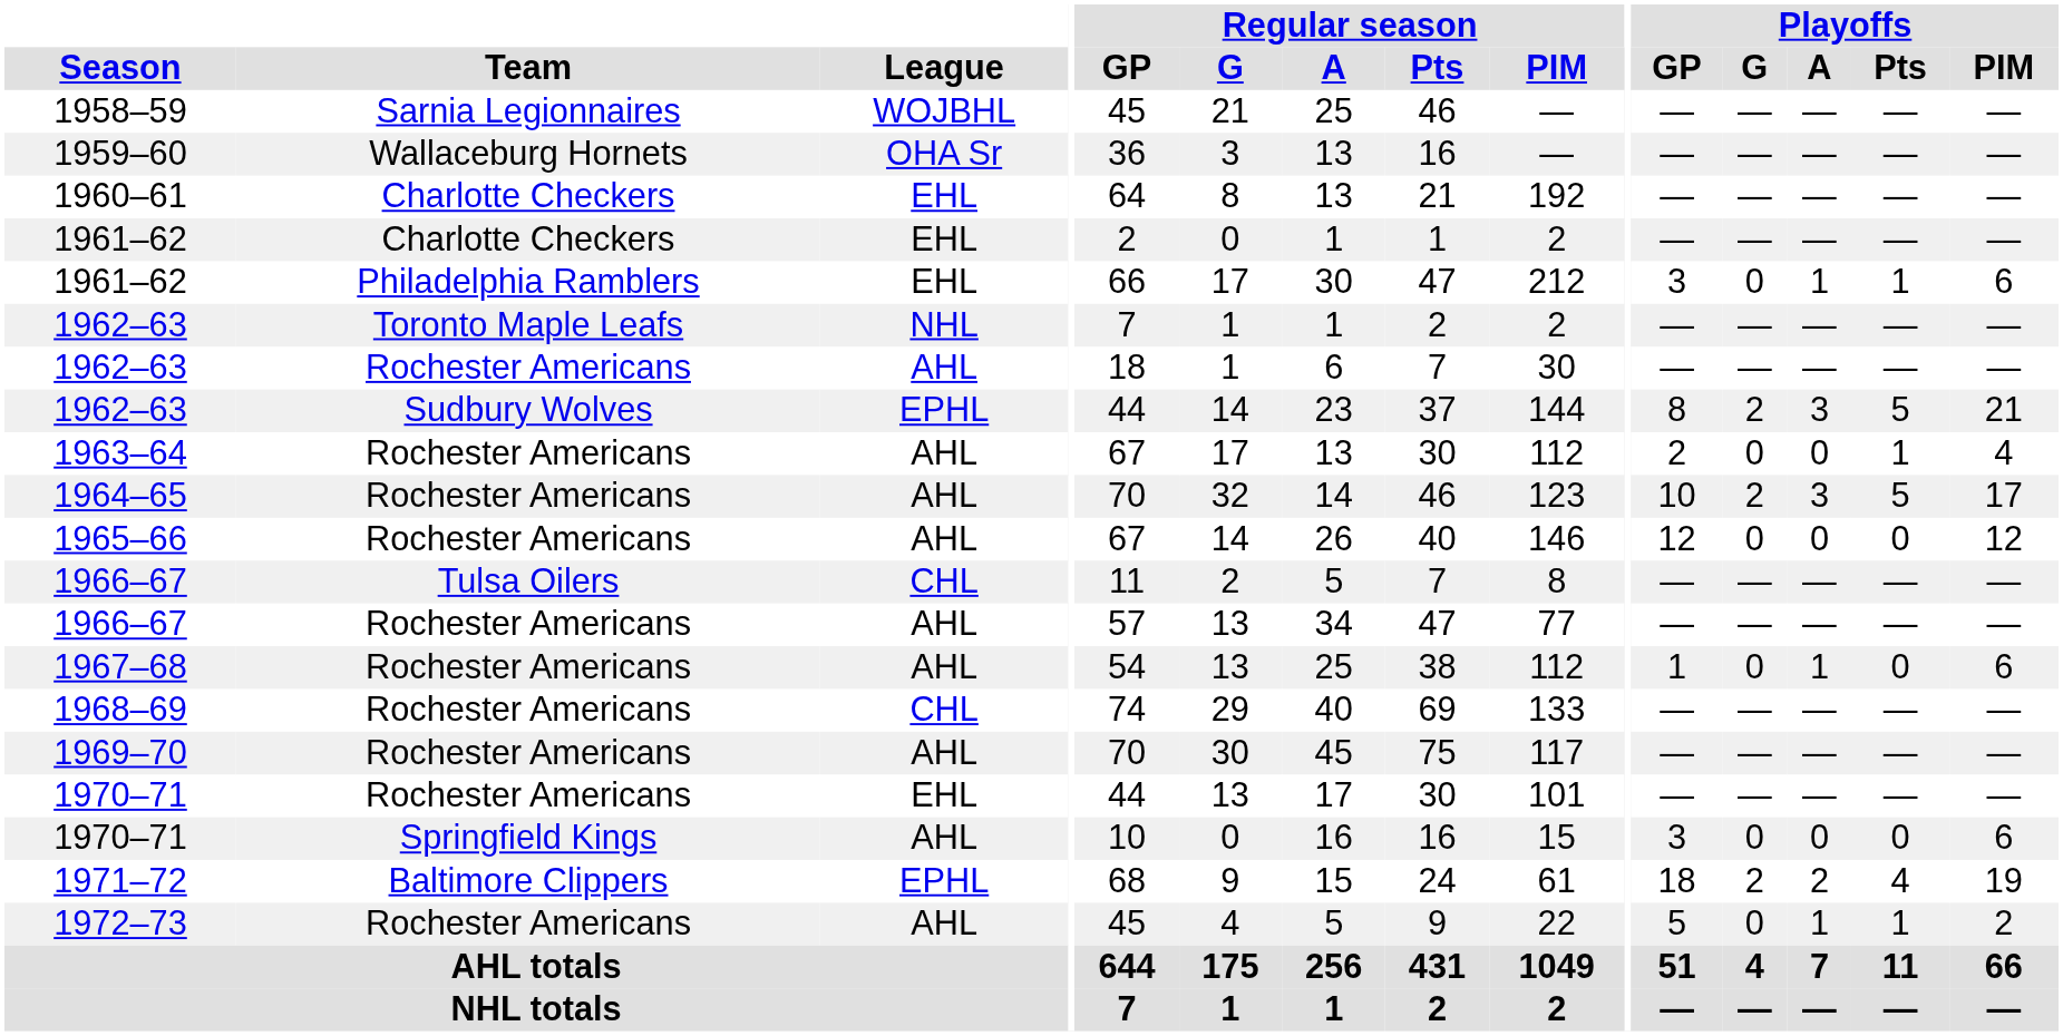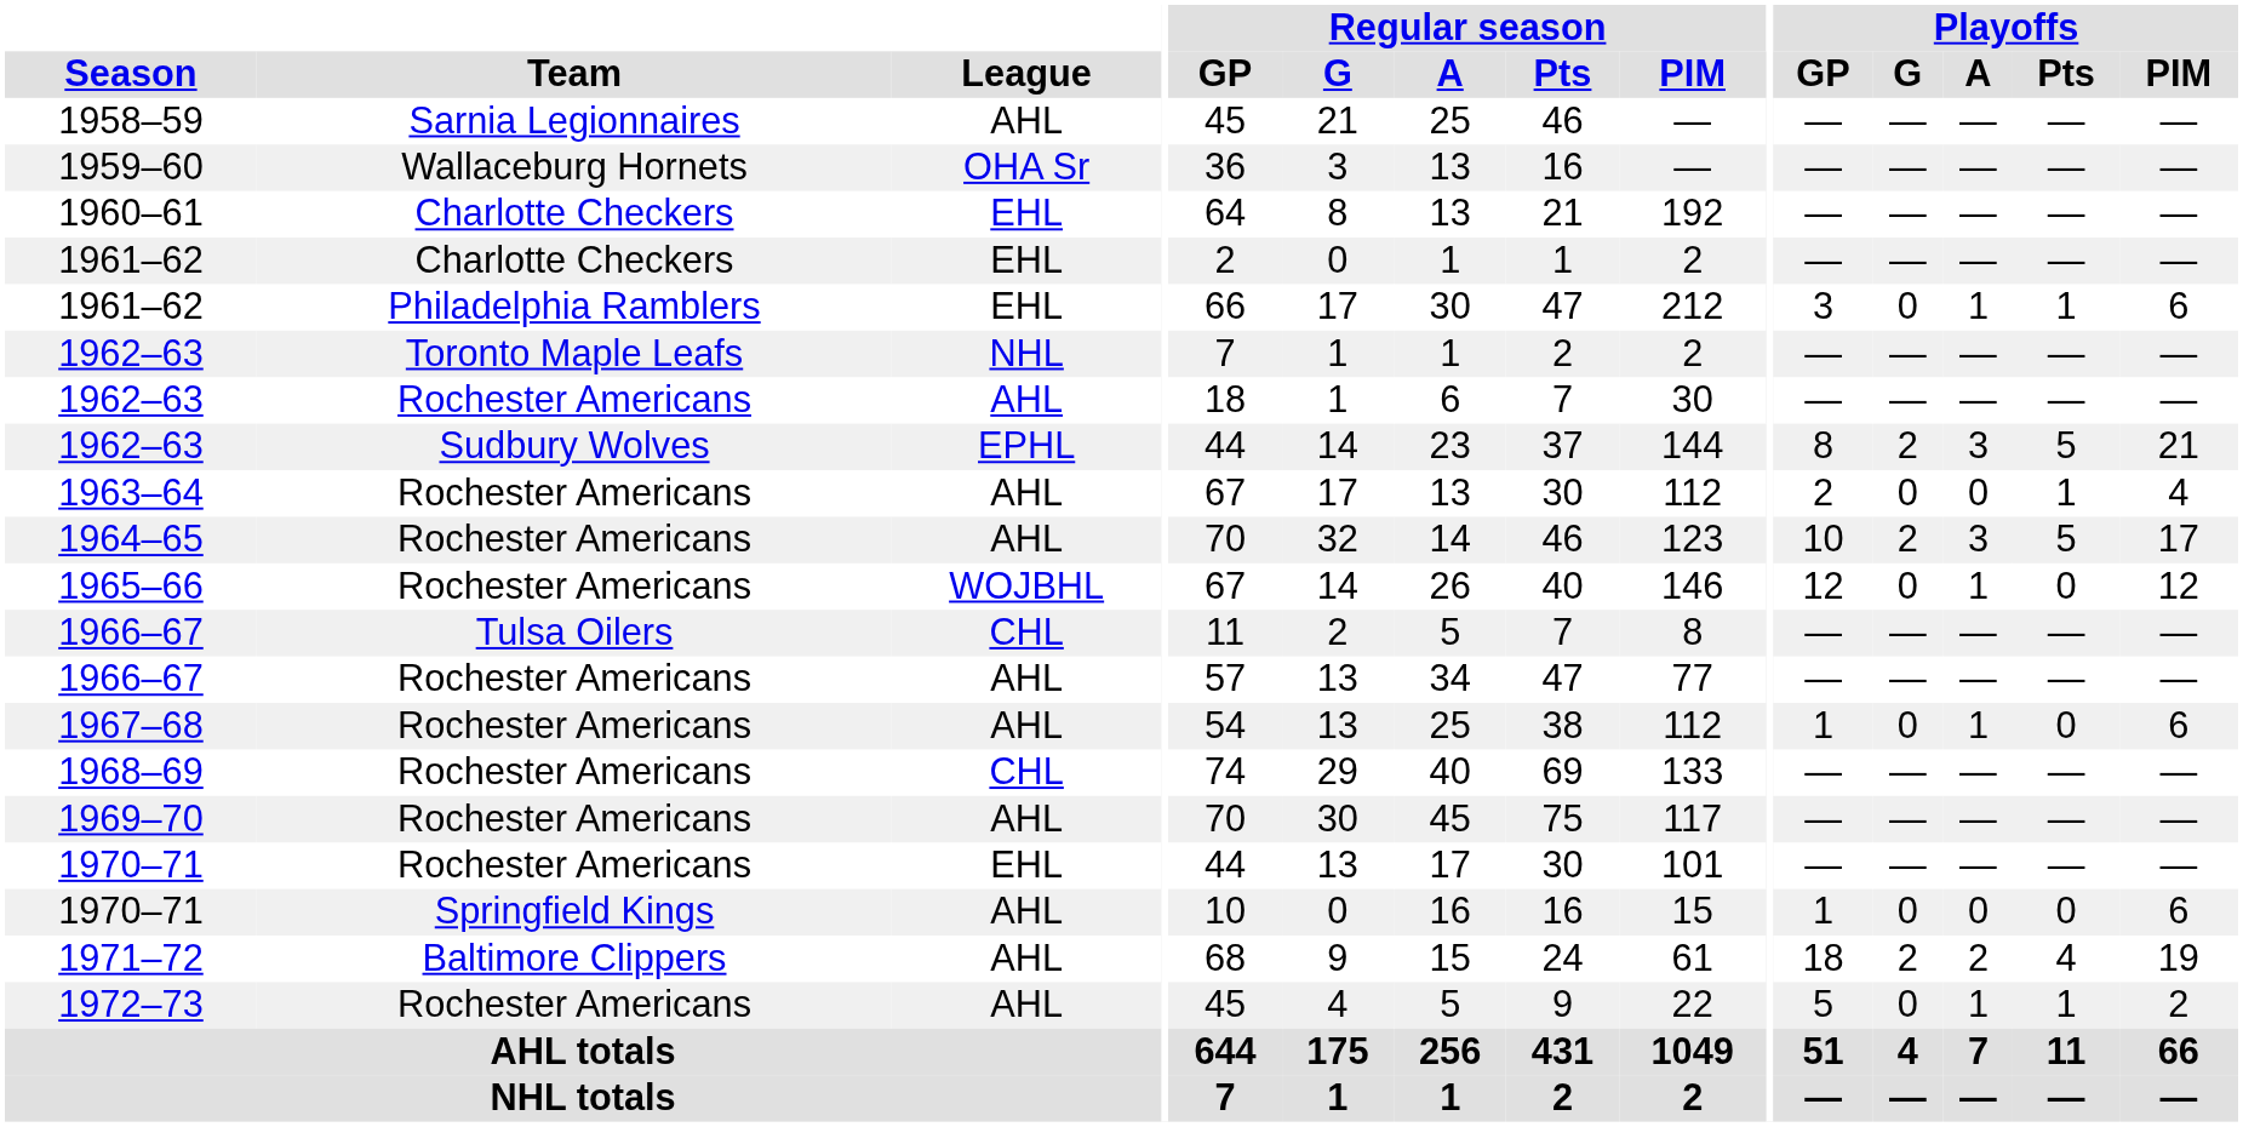 <table border="0" cellpadding="1" cellspacing="0" style="text-align:center; width:60em">
 <tr bgcolor="#e0e0e0">
 <th colspan="3" bgcolor="#ffffff"></th>
 <th rowspan="100" bgcolor="#ffffff"></th>
 <th colspan="5"><a href='#'>Regular season</a></th>
 <th rowspan="100" bgcolor="#ffffff"></th>
 <th colspan="5"><a href='#'>Playoffs</a></th>
 </tr>
 <tr bgcolor="#e0e0e0">
 <th><a href='#'>Season</a></th>
 <th>Team</th>
 <th>League</th>
 <th>GP</th>
 <th><a href='#'>G</a></th>
 <th><a href='#'>A</a></th>
 <th><a href='#'>Pts</a></th>
 <th><a href='#'>PIM</a></th>
 <th>GP</th>
 <th>G</th>
 <th>A</th>
 <th>Pts</th>
 <th>PIM</th>
 </tr>
 <tr>
 <td>1958–59</td>
 <td><a href='#'>Sarnia Legionnaires</a></td>
-<td><a href='#'>WOJBHL</a></td>
+<td>AHL</td>
 <td>45</td>
 <td>21</td>
 <td>25</td>
 <td>46</td>
 <td>—</td>
 <td>—</td>
 <td>—</td>
 <td>—</td>
 <td>—</td>
 <td>—</td>
 </tr>
 <tr bgcolor="#f0f0f0">
 <td>1959–60</td>
 <td>Wallaceburg Hornets</td>
 <td><a href='#'>OHA Sr</a></td>
 <td>36</td>
 <td>3</td>
 <td>13</td>
 <td>16</td>
 <td>—</td>
 <td>—</td>
 <td>—</td>
 <td>—</td>
 <td>—</td>
 <td>—</td>
 </tr>
 <tr>
 <td>1960–61</td>
 <td><a href='#'>Charlotte Checkers</a></td>
 <td><a href='#'>EHL</a></td>
 <td>64</td>
 <td>8</td>
 <td>13</td>
 <td>21</td>
 <td>192</td>
 <td>—</td>
 <td>—</td>
 <td>—</td>
 <td>—</td>
 <td>—</td>
 </tr>
 <tr bgcolor="#f0f0f0">
 <td>1961–62</td>
 <td>Charlotte Checkers</td>
 <td>EHL</td>
 <td>2</td>
 <td>0</td>
 <td>1</td>
 <td>1</td>
 <td>2</td>
 <td>—</td>
 <td>—</td>
 <td>—</td>
 <td>—</td>
 <td>—</td>
 </tr>
 <tr>
 <td>1961–62</td>
 <td><a href='#'>Philadelphia Ramblers</a></td>
 <td>EHL</td>
 <td>66</td>
 <td>17</td>
 <td>30</td>
 <td>47</td>
 <td>212</td>
 <td>3</td>
 <td>0</td>
 <td>1</td>
 <td>1</td>
 <td>6</td>
 </tr>
 <tr bgcolor="#f0f0f0">
 <td><a href='#'>1962–63</a></td>
 <td><a href='#'>Toronto Maple Leafs</a></td>
 <td><a href='#'>NHL</a></td>
 <td>7</td>
 <td>1</td>
 <td>1</td>
 <td>2</td>
 <td>2</td>
 <td>—</td>
 <td>—</td>
 <td>—</td>
 <td>—</td>
 <td>—</td>
 </tr>
 <tr>
 <td><a href='#'>1962–63</a></td>
 <td><a href='#'>Rochester Americans</a></td>
 <td><a href='#'>AHL</a></td>
 <td>18</td>
 <td>1</td>
 <td>6</td>
 <td>7</td>
 <td>30</td>
 <td>—</td>
 <td>—</td>
 <td>—</td>
 <td>—</td>
 <td>—</td>
 </tr>
 <tr bgcolor="#f0f0f0">
 <td><a href='#'>1962–63</a></td>
 <td><a href='#'>Sudbury Wolves</a></td>
 <td><a href='#'>EPHL</a></td>
 <td>44</td>
 <td>14</td>
 <td>23</td>
 <td>37</td>
 <td>144</td>
 <td>8</td>
 <td>2</td>
 <td>3</td>
 <td>5</td>
 <td>21</td>
 </tr>
 <tr>
 <td><a href='#'>1963–64</a></td>
 <td>Rochester Americans</td>
 <td>AHL</td>
 <td>67</td>
 <td>17</td>
 <td>13</td>
 <td>30</td>
 <td>112</td>
 <td>2</td>
 <td>0</td>
 <td>0</td>
 <td>1</td>
 <td>4</td>
 </tr>
 <tr bgcolor="#f0f0f0">
 <td><a href='#'>1964–65</a></td>
 <td>Rochester Americans</td>
 <td>AHL</td>
 <td>70</td>
 <td>32</td>
 <td>14</td>
 <td>46</td>
 <td>123</td>
 <td>10</td>
 <td>2</td>
 <td>3</td>
 <td>5</td>
 <td>17</td>
 </tr>
 <tr>
 <td><a href='#'>1965–66</a></td>
 <td>Rochester Americans</td>
-<td>AHL</td>
+<td><a href='#'>WOJBHL</a></td>
 <td>67</td>
 <td>14</td>
 <td>26</td>
 <td>40</td>
 <td>146</td>
 <td>12</td>
 <td>0</td>
-<td>0</td>
+<td>1</td>
 <td>0</td>
 <td>12</td>
 </tr>
 <tr bgcolor="#f0f0f0">
 <td><a href='#'>1966–67</a></td>
 <td><a href='#'>Tulsa Oilers</a></td>
 <td><a href='#'>CHL</a></td>
 <td>11</td>
 <td>2</td>
 <td>5</td>
 <td>7</td>
 <td>8</td>
 <td>—</td>
 <td>—</td>
 <td>—</td>
 <td>—</td>
 <td>—</td>
 </tr>
 <tr>
 <td><a href='#'>1966–67</a></td>
 <td>Rochester Americans</td>
 <td>AHL</td>
 <td>57</td>
 <td>13</td>
 <td>34</td>
 <td>47</td>
 <td>77</td>
 <td>—</td>
 <td>—</td>
 <td>—</td>
 <td>—</td>
 <td>—</td>
 </tr>
 <tr bgcolor="#f0f0f0">
 <td><a href='#'>1967–68</a></td>
 <td>Rochester Americans</td>
 <td>AHL</td>
 <td>54</td>
 <td>13</td>
 <td>25</td>
 <td>38</td>
 <td>112</td>
 <td>1</td>
 <td>0</td>
 <td>1</td>
 <td>0</td>
 <td>6</td>
 </tr>
 <tr>
 <td><a href='#'>1968–69</a></td>
 <td>Rochester Americans</td>
 <td><a href='#'>CHL</a></td>
 <td>74</td>
 <td>29</td>
 <td>40</td>
 <td>69</td>
 <td>133</td>
 <td>—</td>
 <td>—</td>
 <td>—</td>
 <td>—</td>
 <td>—</td>
 </tr>
 <tr bgcolor="#f0f0f0">
 <td><a href='#'>1969–70</a></td>
 <td>Rochester Americans</td>
 <td>AHL</td>
 <td>70</td>
 <td>30</td>
 <td>45</td>
 <td>75</td>
 <td>117</td>
 <td>—</td>
 <td>—</td>
 <td>—</td>
 <td>—</td>
 <td>—</td>
 </tr>
 <tr>
 <td><a href='#'>1970–71</a></td>
 <td>Rochester Americans</td>
 <td>EHL</td>
 <td>44</td>
 <td>13</td>
 <td>17</td>
 <td>30</td>
 <td>101</td>
 <td>—</td>
 <td>—</td>
 <td>—</td>
 <td>—</td>
 <td>—</td>
 </tr>
 <tr bgcolor="#f0f0f0">
 <td>1970–71</td>
 <td><a href='#'>Springfield Kings</a></td>
 <td>AHL</td>
 <td>10</td>
 <td>0</td>
 <td>16</td>
 <td>16</td>
 <td>15</td>
-<td>3</td>
+<td>1</td>
 <td>0</td>
 <td>0</td>
 <td>0</td>
 <td>6</td>
 </tr>
 <tr>
 <td><a href='#'>1971–72</a></td>
 <td><a href='#'>Baltimore Clippers</a></td>
-<td><a href='#'>EPHL</a></td>
+<td>AHL</td>
 <td>68</td>
 <td>9</td>
 <td>15</td>
 <td>24</td>
 <td>61</td>
 <td>18</td>
 <td>2</td>
 <td>2</td>
 <td>4</td>
 <td>19</td>
 </tr>
 <tr bgcolor="#f0f0f0">
 <td><a href='#'>1972–73</a></td>
 <td>Rochester Americans</td>
 <td>AHL</td>
 <td>45</td>
 <td>4</td>
 <td>5</td>
 <td>9</td>
 <td>22</td>
 <td>5</td>
 <td>0</td>
 <td>1</td>
 <td>1</td>
 <td>2</td>
 </tr>
 <tr bgcolor="#e0e0e0">
 <th colspan="3">AHL totals</th>
 <th>644</th>
 <th>175</th>
 <th>256</th>
 <th>431</th>
 <th>1049</th>
 <th>51</th>
 <th>4</th>
 <th>7</th>
 <th>11</th>
 <th>66</th>
 </tr>
 <tr bgcolor="#e0e0e0">
 <th colspan="3">NHL totals</th>
 <th>7</th>
 <th>1</th>
 <th>1</th>
 <th>2</th>
 <th>2</th>
 <th>—</th>
 <th>—</th>
 <th>—</th>
 <th>—</th>
 <th>—</th>
 </tr>
 </table>
